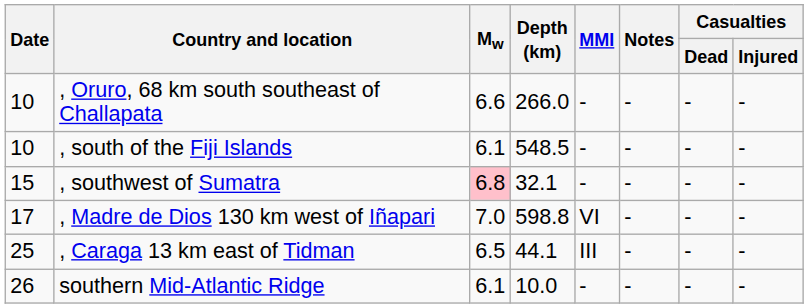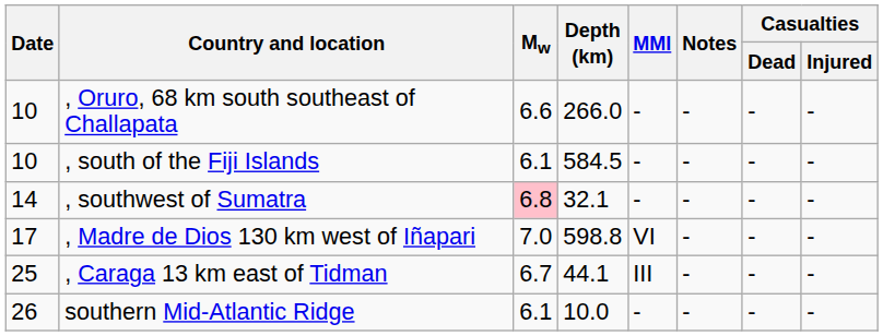 <table class="wikitable sortable" style="border:1px black; margin-left:1em;">
 <tr>
 <th rowspan="2"><small>Date</small></th>
 <th rowspan="2" style="width: 355px"><small>Country and location</small></th>
 <th rowspan="2"><small>M<sub>w</sub></small></th>
 <th rowspan="2"><small>Depth (km)</small></th>
 <th rowspan="2"><small><a href='#'>MMI</a></small></th>
 <th rowspan="2" class="unsortable"><small>Notes</small></th>
 <th colspan="2"><small>Casualties</small></th>
 </tr>
 <tr>
 <th><small>Dead</small></th>
 <th><small>Injured</small></th>
 </tr>
 <tr>
 <td>10</td>
 <td>, <a href='#'>Oruro</a>, 68 km south southeast of <a href='#'>Challapata</a></td>
 <td>6.6</td>
 <td>266.0</td>
 <td>-</td>
 <td>-</td>
 <td>-</td>
 <td>-</td>
 </tr>
 <tr>
 <td>10</td>
 <td>, south of the <a href='#'>Fiji Islands</a></td>
 <td>6.1</td>
-<td>548.5</td>
+<td>584.5</td>
 <td>-</td>
 <td>-</td>
 <td>-</td>
 <td>-</td>
 </tr>
 <tr>
-<td>15</td>
+<td>14</td>
 <td>, southwest of <a href='#'>Sumatra</a></td>
 <td style="background: pink;">6.8</td>
 <td>32.1</td>
 <td>-</td>
 <td>-</td>
 <td>-</td>
 <td>-</td>
 </tr>
 <tr>
 <td>17</td>
 <td>, <a href='#'>Madre de Dios</a> 130 km west of <a href='#'>Iñapari</a></td>
 <td>7.0</td>
 <td>598.8</td>
 <td>VI</td>
 <td>-</td>
 <td>-</td>
 <td>-</td>
 </tr>
 <tr>
 <td>25</td>
 <td>, <a href='#'>Caraga</a> 13 km east of <a href='#'>Tidman</a></td>
-<td>6.5</td>
+<td>6.7</td>
 <td>44.1</td>
 <td>III</td>
 <td>-</td>
 <td>-</td>
 <td>-</td>
 </tr>
 <tr>
 <td>26</td>
 <td>southern <a href='#'>Mid-Atlantic Ridge</a></td>
 <td>6.1</td>
 <td>10.0</td>
 <td>-</td>
 <td>-</td>
 <td>-</td>
 <td>-</td>
 </tr>
 <tr>
 </tr>
 </table>
